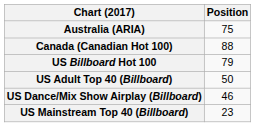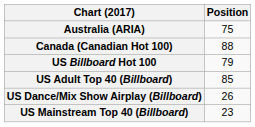 <table class="wikitable sortable plainrowheaders" style="text-align:center">
 <tr>
 <th scope="col">Chart (2017)</th>
 <th scope="col">Position</th>
 </tr>
 <tr>
 <th scope="row">Australia (ARIA)</th>
 <td>75</td>
 </tr>
 <tr>
 <th scope="row">Canada (Canadian Hot 100)</th>
 <td>88</td>
 </tr>
 <tr>
 <th scope="row">US <em>Billboard</em> Hot 100</th>
 <td>79</td>
 </tr>
 <tr>
 <th scope="row">US Adult Top 40 (<em>Billboard</em>)</th>
-<td>50</td>
+<td>85</td>
 </tr>
 <tr>
 <th scope="row">US Dance/Mix Show Airplay (<em>Billboard</em>)</th>
-<td>46</td>
+<td>26</td>
 </tr>
 <tr>
 <th scope="row">US Mainstream Top 40 (<em>Billboard</em>)</th>
 <td>23</td>
 </tr>
 </table>
